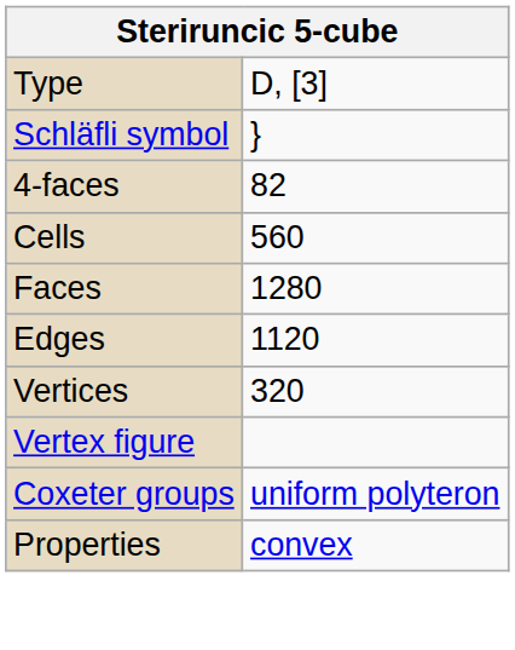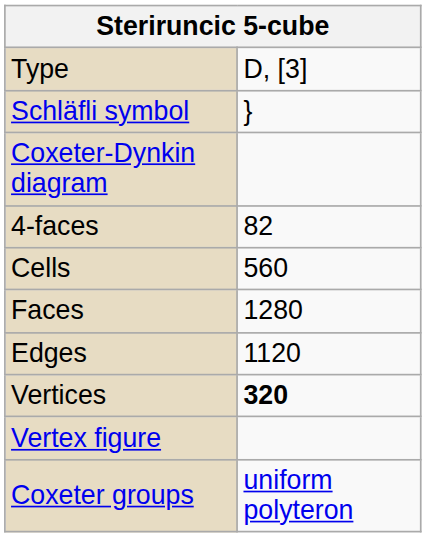 <table class="wikitable" align="right" style="margin-left:10px" width="250">
 <tr>
 <th bgcolor=#e7dcc3 colspan=2>Steriruncic 5-cube</th>
 </tr>
 <tr>
 <td bgcolor=#e7dcc3>Type</td>
 <td>D, [3]</td>
 </tr>
 <tr>
 <td bgcolor=#e7dcc3><a href='#'>Schläfli symbol</a></td>
 <td>}</td>
+</tr>
+<tr>
+<td bgcolor=#e7dcc3><a href='#'>Coxeter-Dynkin diagram</a></td>
+<td></td>
 </tr>
 <tr>
 <td bgcolor=#e7dcc3>4-faces</td>
 <td>82</td>
 </tr>
 <tr>
 <td bgcolor=#e7dcc3>Cells</td>
 <td>560</td>
 </tr>
 <tr>
 <td bgcolor=#e7dcc3>Faces</td>
 <td>1280</td>
 </tr>
 <tr>
 <td bgcolor=#e7dcc3>Edges</td>
 <td>1120</td>
 </tr>
 <tr>
 <td bgcolor=#e7dcc3>Vertices</td>
-<td>320</td>
+<td><strong>320</strong></td>
 </tr>
 <tr>
 <td bgcolor=#e7dcc3><a href='#'>Vertex figure</a></td>
 <td></td>
 </tr>
 <tr>
 <td bgcolor=#e7dcc3><a href='#'>Coxeter groups</a></td>
 <td><a href='#'>uniform polyteron</a></td>
 </tr>
-<tr>
-<td bgcolor=#e7dcc3>Properties</td>
-<td><a href='#'>convex</a></td>
-</tr>
 </table>
